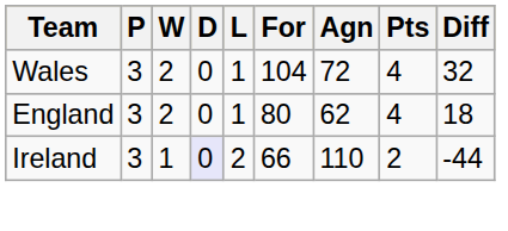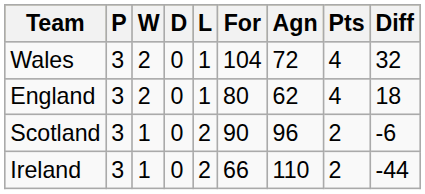 <table class="wikitable" style="font-size:90%">
 <tr bgcolor=#bdb76b>
 <th>Team</th>
 <th>P</th>
 <th>W</th>
 <th>D</th>
 <th>L</th>
 <th>For</th>
 <th>Agn</th>
 <th>Pts</th>
 <th>Diff</th>
 </tr>
 <tr>
 <td> Wales</td>
 <td>3</td>
 <td>2</td>
 <td>0</td>
 <td>1</td>
 <td>104</td>
 <td>72</td>
 <td>4</td>
 <td>32</td>
 </tr>
 <tr>
 <td> England</td>
 <td>3</td>
 <td>2</td>
 <td>0</td>
 <td>1</td>
 <td>80</td>
 <td>62</td>
 <td>4</td>
 <td>18</td>
 </tr>
 <tr>
+<td> Scotland</td>
+<td>3</td>
+<td>1</td>
+<td>0</td>
+<td>2</td>
+<td>90</td>
+<td>96</td>
+<td>2</td>
+<td>-6</td>
+</tr>
+<tr>
 <td> Ireland</td>
 <td>3</td>
 <td>1</td>
-<td style="background: lavender;">0</td>
+<td>0</td>
 <td>2</td>
 <td>66</td>
 <td>110</td>
 <td>2</td>
 <td>-44</td>
 </tr>
 </table>
